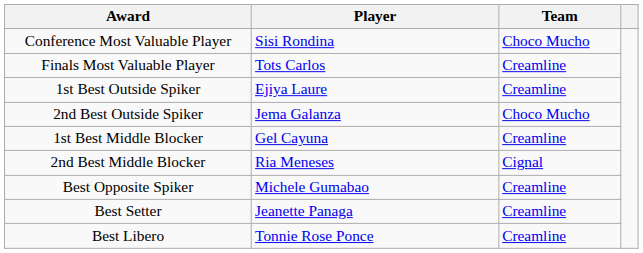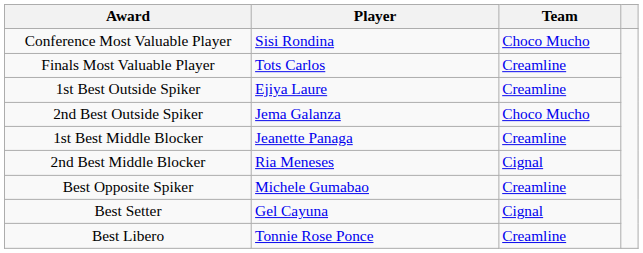 <table class="wikitable">
 <tr>
 <th width=250>Award</th>
 <th width=250>Player</th>
 <th width=120>Team</th>
 <th width=10></th>
 </tr>
 <tr>
 <td style="text-align:center">Conference Most Valuable Player</td>
 <td><a href='#'>Sisi Rondina</a></td>
 <td><a href='#'>Choco Mucho</a></td>
 <td rowspan="9"></td>
 </tr>
 <tr>
 <td style="text-align:center">Finals Most Valuable Player</td>
 <td><a href='#'>Tots Carlos</a></td>
 <td><a href='#'>Creamline</a></td>
 </tr>
 <tr>
 <td style="text-align:center">1st Best Outside Spiker</td>
 <td><a href='#'>Ejiya Laure</a></td>
 <td><a href='#'>Creamline</a></td>
 </tr>
 <tr>
 <td style="text-align:center">2nd Best Outside Spiker</td>
 <td><a href='#'>Jema Galanza</a></td>
 <td><a href='#'>Choco Mucho</a></td>
 </tr>
 <tr>
 <td style="text-align:center">1st Best Middle Blocker</td>
-<td><a href='#'>Gel Cayuna</a></td>
+<td><a href='#'>Jeanette Panaga</a></td>
 <td><a href='#'>Creamline</a></td>
 </tr>
 <tr>
 <td style="text-align:center">2nd Best Middle Blocker</td>
 <td><a href='#'>Ria Meneses</a></td>
 <td><a href='#'>Cignal</a></td>
 </tr>
 <tr>
 <td style="text-align:center">Best Opposite Spiker</td>
 <td><a href='#'>Michele Gumabao</a></td>
 <td><a href='#'>Creamline</a></td>
 </tr>
 <tr>
 <td style="text-align:center">Best Setter</td>
-<td><a href='#'>Jeanette Panaga</a></td>
-<td><a href='#'>Creamline</a></td>
+<td><a href='#'>Gel Cayuna</a></td>
+<td><a href='#'>Cignal</a></td>
 </tr>
 <tr>
 <td style="text-align:center">Best Libero</td>
 <td><a href='#'>Tonnie Rose Ponce</a></td>
 <td><a href='#'>Creamline</a></td>
 </tr>
 </table>
